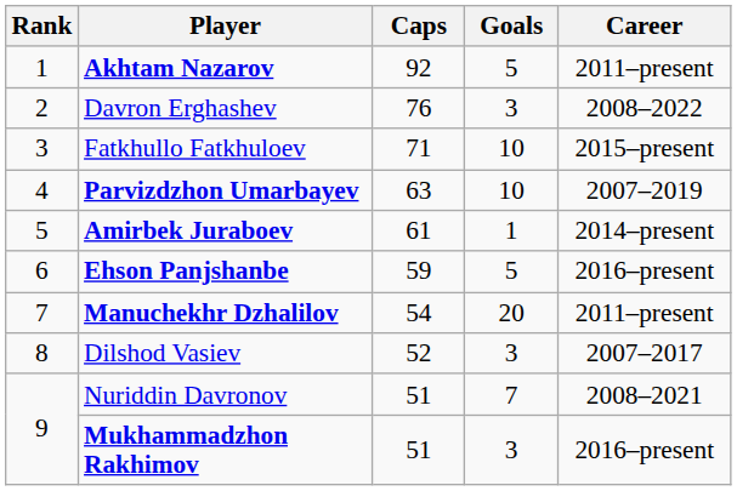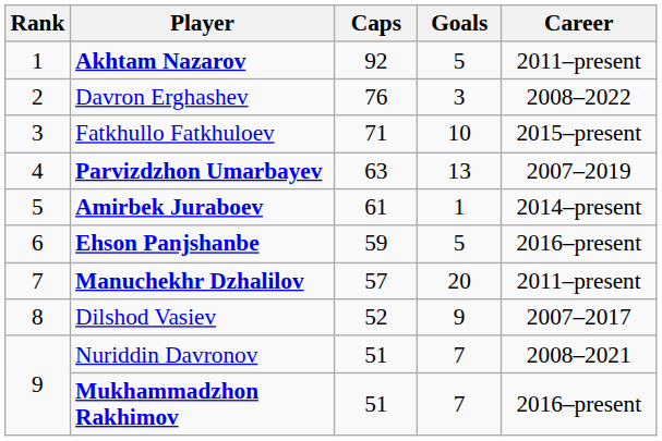 <table class="wikitable sortable"  style="text-align:center; ">
 <tr>
 <th width=30>Rank</th>
 <th width=175>Player</th>
 <th width=50>Caps</th>
 <th width=50>Goals</th>
 <th width=100>Career</th>
 </tr>
 <tr>
 <td>1</td>
 <td align="left"><strong><a href='#'>Akhtam Nazarov</a></strong></td>
 <td>92</td>
 <td>5</td>
 <td>2011–present</td>
 </tr>
 <tr>
 <td>2</td>
 <td align="left"><a href='#'>Davron Erghashev</a></td>
 <td>76</td>
 <td>3</td>
 <td>2008–2022</td>
 </tr>
 <tr>
 <td>3</td>
 <td align="left"><a href='#'>Fatkhullo Fatkhuloev</a></td>
 <td>71</td>
 <td>10</td>
 <td>2015–present</td>
 </tr>
 <tr>
 <td>4</td>
 <td align="left"><strong><a href='#'>Parvizdzhon Umarbayev</a></strong></td>
 <td>63</td>
-<td>10</td>
+<td>13</td>
 <td>2007–2019</td>
 </tr>
 <tr>
 <td>5</td>
 <td align="left"><strong><a href='#'>Amirbek Juraboev</a></strong></td>
 <td>61</td>
 <td>1</td>
 <td>2014–present</td>
 </tr>
 <tr>
 <td>6</td>
 <td align="left"><strong><a href='#'>Ehson Panjshanbe</a></strong></td>
 <td>59</td>
 <td>5</td>
 <td>2016–present</td>
 </tr>
 <tr>
 <td>7</td>
 <td align="left"><strong><a href='#'>Manuchekhr Dzhalilov</a></strong></td>
-<td>54</td>
+<td>57</td>
 <td>20</td>
 <td>2011–present</td>
 </tr>
 <tr>
 <td>8</td>
 <td align="left"><a href='#'>Dilshod Vasiev</a></td>
 <td>52</td>
-<td>3</td>
+<td>9</td>
 <td>2007–2017</td>
 </tr>
 <tr>
 <td rowspan="2">9</td>
 <td align="left"><a href='#'>Nuriddin Davronov</a></td>
 <td>51</td>
 <td>7</td>
 <td>2008–2021</td>
 </tr>
 <tr>
 <td align="left"><strong><a href='#'>Mukhammadzhon Rakhimov</a></strong></td>
 <td>51</td>
-<td>3</td>
+<td>7</td>
 <td>2016–present</td>
 </tr>
 </table>
